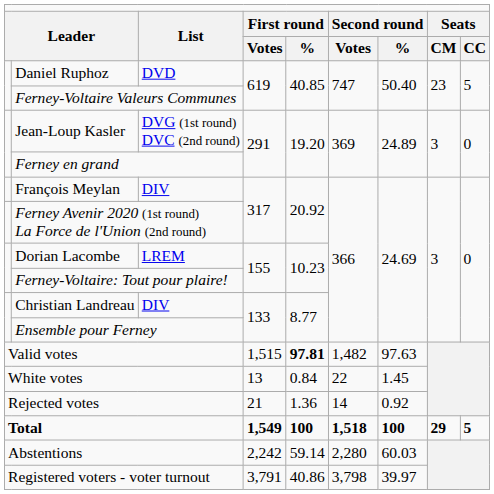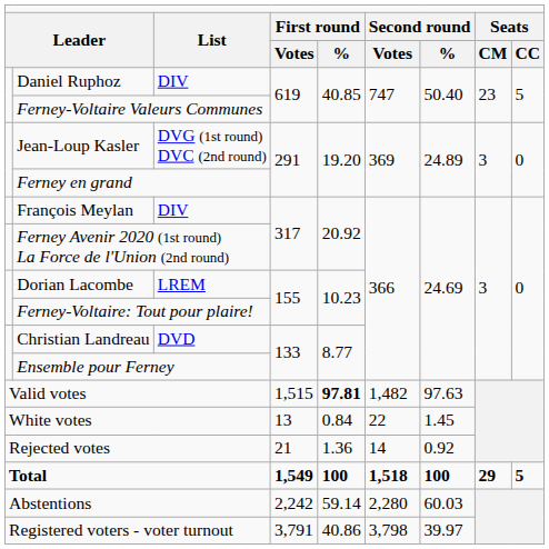 <table class="wikitable">
 <tr>
 <td colspan="9"></td>
 </tr>
 <tr>
 <th colspan="2" rowspan="2">Leader</th>
 <th rowspan="2">List</th>
 <th colspan="2">First round</th>
 <th colspan="2">Second round</th>
 <th colspan="2">Seats</th>
 </tr>
 <tr>
 <th>Votes</th>
 <th>%</th>
 <th>Votes</th>
 <th>%</th>
 <th>CM</th>
 <th>CC</th>
 </tr>
 <tr>
 <td rowspan="2" bgcolor=></td>
 <td>Daniel Ruphoz</td>
-<td><a href='#'>DVD</a></td>
+<td><a href='#'>DIV</a></td>
 <td rowspan="2">619</td>
 <td rowspan="2">40.85</td>
 <td rowspan="2">747</td>
 <td rowspan="2">50.40</td>
 <td rowspan="2">23</td>
 <td rowspan="2">5</td>
 </tr>
 <tr>
 <td colspan="2"><em>Ferney-Voltaire Valeurs Communes</em></td>
 </tr>
 <tr>
 <td rowspan="2" bgcolor=></td>
 <td>Jean-Loup Kasler</td>
 <td><a href='#'>DVG</a> <small>(1st round)</small><br><a href='#'>DVC</a> <small>(2nd round)</small></td>
 <td rowspan="2">291</td>
 <td rowspan="2">19.20</td>
 <td rowspan="2">369</td>
 <td rowspan="2">24.89</td>
 <td rowspan="2">3</td>
 <td rowspan="2">0</td>
 </tr>
 <tr>
 <td colspan="2"><em>Ferney en grand</em></td>
 </tr>
 <tr>
 <td bgcolor=></td>
 <td>François Meylan</td>
 <td><a href='#'>DIV</a></td>
 <td rowspan="2">317</td>
 <td rowspan="2">20.92</td>
 <td rowspan="6">366</td>
 <td rowspan="6">24.69</td>
 <td rowspan="6">3</td>
 <td rowspan="6">0</td>
 </tr>
 <tr>
 <td bgcolor=></td>
 <td colspan="2"><em>Ferney Avenir 2020</em> <small>(1st round)</small><br><em>La Force de l'Union</em> <small>(2nd round)</small></td>
 </tr>
 <tr>
 <td rowspan="2" bgcolor=></td>
 <td>Dorian Lacombe</td>
 <td><a href='#'>LREM</a></td>
 <td rowspan="2">155</td>
 <td rowspan="2">10.23</td>
 </tr>
 <tr>
 <td colspan="2"><em>Ferney-Voltaire: Tout pour plaire!</em></td>
 </tr>
 <tr>
 <td rowspan="2" bgcolor=></td>
 <td>Christian Landreau</td>
-<td><a href='#'>DIV</a></td>
+<td><a href='#'>DVD</a></td>
 <td rowspan="2">133</td>
 <td rowspan="2">8.77</td>
 </tr>
 <tr>
 <td colspan="2"><em>Ensemble pour Ferney</em></td>
 </tr>
 <tr>
 <td colspan="3">Valid votes</td>
 <td>1,515</td>
 <td><strong>97.81</strong></td>
 <td>1,482</td>
 <td>97.63</td>
 <th colspan="2" rowspan="3"></th>
 </tr>
 <tr>
 <td colspan="3">White votes</td>
 <td>13</td>
 <td>0.84</td>
 <td>22</td>
 <td>1.45</td>
 </tr>
 <tr>
 <td colspan="3">Rejected votes</td>
 <td>21</td>
 <td>1.36</td>
 <td>14</td>
 <td>0.92</td>
 </tr>
 <tr>
 <td colspan="3"><strong>Total</strong></td>
 <td><strong>1,549</strong></td>
 <td><strong>100</strong></td>
 <td><strong>1,518</strong></td>
 <td><strong>100</strong></td>
 <td><strong>29</strong></td>
 <td><strong>5</strong></td>
 </tr>
 <tr>
 <td colspan="3">Abstentions</td>
 <td>2,242</td>
 <td>59.14</td>
 <td>2,280</td>
 <td>60.03</td>
 <th colspan="2" rowspan="2"></th>
 </tr>
 <tr>
 <td colspan="3">Registered voters - voter turnout</td>
 <td>3,791</td>
 <td>40.86</td>
 <td>3,798</td>
 <td>39.97</td>
 </tr>
 </table>
